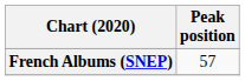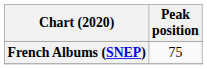 <table class="wikitable sortable plainrowheaders" style="text-align:center">
 <tr>
 <th scope="col">Chart (2020)</th>
 <th scope="col">Peak<br> position</th>
 </tr>
 <tr>
 </tr>
 <tr>
 </tr>
 <tr>
 <th scope="row">French Albums (<a href='#'>SNEP</a>)</th>
-<td>57</td>
+<td>75</td>
 </tr>
 <tr>
 </tr>
 <tr>
 </tr>
 <tr>
 </tr>
 </table>
